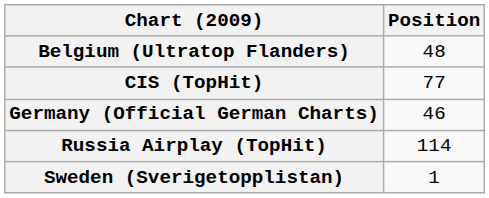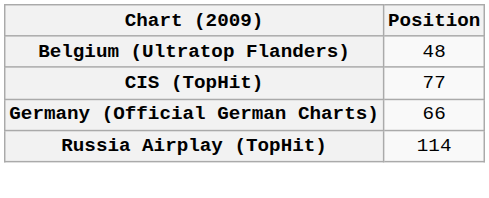 <table class="wikitable sortable plainrowheaders" style="text-align:center">
 <tr>
 <th scope="col">Chart (2009)</th>
 <th scope="col">Position</th>
 </tr>
 <tr>
 <th scope="row">Belgium (Ultratop Flanders)</th>
 <td>48</td>
 </tr>
 <tr>
 <th scope="row">CIS (TopHit)</th>
 <td>77</td>
 </tr>
 <tr>
 <th scope="row">Germany (Official German Charts)</th>
-<td>46</td>
+<td>66</td>
 </tr>
 <tr>
 <th scope="row">Russia Airplay (TopHit)</th>
 <td>114</td>
 </tr>
-<tr>
-<th scope="row">Sweden (Sverigetopplistan)</th>
-<td>1</td>
-</tr>
 </table>
